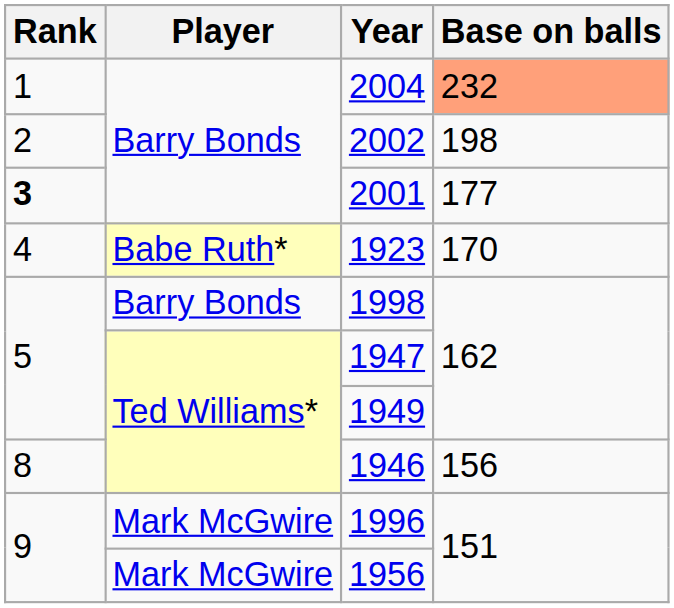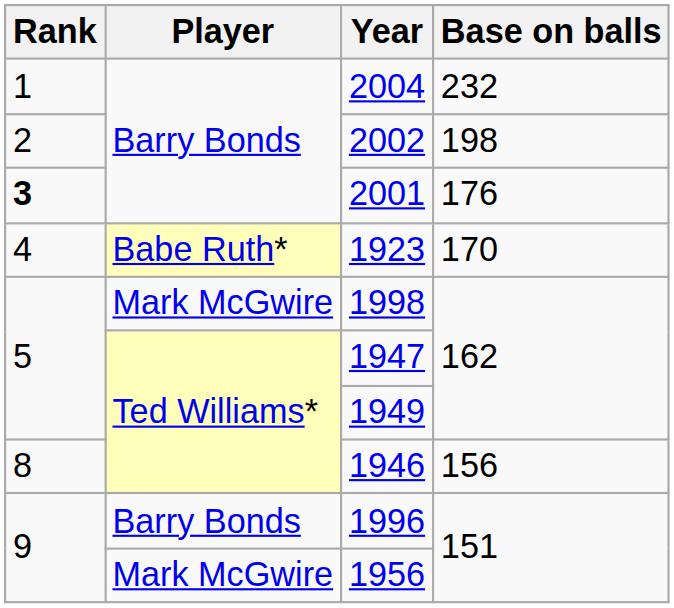 <table class="wikitable">
 <tr>
 <th>Rank</th>
 <th>Player</th>
 <th>Year</th>
 <th>Base on balls</th>
 </tr>
 <tr>
 <td>1</td>
 <td rowspan="3"><a href='#'>Barry Bonds</a></td>
 <td><a href='#'>2004</a></td>
-<td style="background: lightsalmon;">232</td>
+<td>232</td>
 </tr>
 <tr>
 <td>2</td>
 <td><a href='#'>2002</a></td>
 <td>198</td>
 </tr>
 <tr>
 <td><strong>3</strong></td>
 <td><a href='#'>2001</a></td>
-<td>177</td>
+<td>176</td>
 </tr>
 <tr>
 <td>4</td>
 <td style="background:#ffffbb"><a href='#'>Babe Ruth</a>*</td>
 <td><a href='#'>1923</a></td>
 <td>170</td>
 </tr>
 <tr>
 <td rowspan=3>5</td>
-<td><a href='#'>Barry Bonds</a></td>
+<td><a href='#'>Mark McGwire</a></td>
 <td><a href='#'>1998</a></td>
 <td rowspan="3">162</td>
 </tr>
 <tr>
 <td style="background:#ffffbb"; rowspan="3"><a href='#'>Ted Williams</a>*</td>
 <td><a href='#'>1947</a></td>
 </tr>
 <tr>
 <td><a href='#'>1949</a></td>
 </tr>
 <tr>
 <td>8</td>
 <td><a href='#'>1946</a></td>
 <td>156</td>
 </tr>
 <tr>
 <td rowspan=2>9</td>
-<td><a href='#'>Mark McGwire</a></td>
+<td><a href='#'>Barry Bonds</a></td>
 <td><a href='#'>1996</a></td>
 <td rowspan="2">151</td>
 </tr>
 <tr>
 <td><a href='#'>Mark McGwire</a></td>
 <td><a href='#'>1956</a></td>
 </tr>
 </table>
